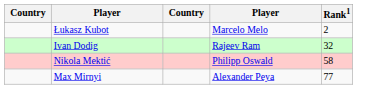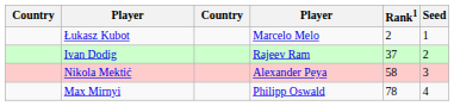 <table class="sortable wikitable">
 <tr>
 <th width="70">Country</th>
 <th width="175">Player</th>
 <th width="70">Country</th>
 <th width="175">Player</th>
 <th>Rank<sup>1</sup></th>
+<th>Seed</th>
 </tr>
 <tr>
 <td></td>
 <td><a href='#'>Łukasz Kubot</a></td>
 <td></td>
 <td><a href='#'>Marcelo Melo</a></td>
 <td>2</td>
+<td>1</td>
 </tr>
 <tr style="background:#cfc;">
 <td></td>
 <td><a href='#'>Ivan Dodig</a></td>
 <td></td>
 <td><a href='#'>Rajeev Ram</a></td>
-<td>32</td>
+<td>37</td>
+<td>2</td>
 </tr>
 <tr style="background:#fcc;">
 <td></td>
 <td><a href='#'>Nikola Mektić</a></td>
 <td></td>
-<td><a href='#'>Philipp Oswald</a></td>
+<td><a href='#'>Alexander Peya</a></td>
 <td>58</td>
+<td>3</td>
 </tr>
 <tr>
 <td></td>
 <td><a href='#'>Max Mirnyi</a></td>
 <td></td>
-<td><a href='#'>Alexander Peya</a></td>
-<td>77</td>
+<td><a href='#'>Philipp Oswald</a></td>
+<td>78</td>
+<td>4</td>
 </tr>
 </table>
